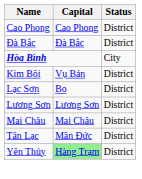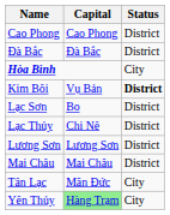 <table class="wikitable sortable">
 <tr>
 <th>Name</th>
 <th>Capital</th>
 <th>Status</th>
 </tr>
 <tr>
 <td><a href='#'>Cao Phong</a></td>
 <td><a href='#'>Cao Phong</a></td>
 <td>District</td>
 </tr>
 <tr>
 <td><a href='#'>Đà Bắc</a></td>
 <td><a href='#'>Đà Bắc</a></td>
 <td>District</td>
 </tr>
 <tr>
 <td colspan="2"><strong><em><a href='#'>Hòa Bình</a></em></strong></td>
 <td>City</td>
 </tr>
 <tr>
 <td><a href='#'>Kim Bôi</a></td>
 <td><a href='#'>Vụ Bản</a></td>
-<td>District</td>
+<td><strong>District</strong></td>
 </tr>
 <tr>
 <td><a href='#'>Lạc Sơn</a></td>
 <td><a href='#'>Bo</a></td>
+<td>District</td>
+</tr>
+<tr>
+<td><a href='#'>Lạc Thủy</a></td>
+<td><a href='#'>Chi Nê</a></td>
 <td>District</td>
 </tr>
 <tr>
 <td><a href='#'>Lương Sơn</a></td>
 <td><a href='#'>Lương Sơn</a></td>
 <td>District</td>
 </tr>
 <tr>
 <td><a href='#'>Mai Châu</a></td>
 <td><a href='#'>Mai Châu</a></td>
 <td>District</td>
 </tr>
 <tr>
 <td><a href='#'>Tân Lạc</a></td>
 <td><a href='#'>Mãn Đức</a></td>
-<td>District</td>
+<td>City</td>
 </tr>
 <tr>
 <td><a href='#'>Yên Thủy</a></td>
 <td style="background: lightgreen;"><a href='#'>Hàng Trạm</a></td>
-<td>District</td>
+<td>City</td>
 </tr>
 </table>
